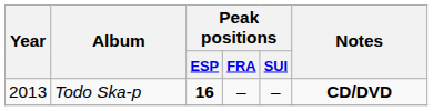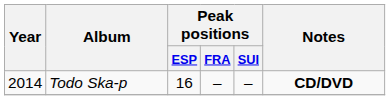 <table class="wikitable">
 <tr>
 <th align="center" rowspan="2" width="10">Year</th>
 <th align="center" rowspan="2" width="120">Album</th>
 <th align="center" colspan="3" width="30">Peak positions</th>
 <th align="center" rowspan="2" width="120">Notes</th>
 </tr>
 <tr>
 <th width="20"><small><a href='#'>ESP</a></small><br></th>
 <th width="20"><small><a href='#'>FRA</a></small><br></th>
 <th width="20"><small><a href='#'>SUI</a></small><br></th>
 </tr>
 <tr>
-<td>2013</td>
+<td>2014</td>
 <td><em>Todo Ska-p</em></td>
-<td align="center"><strong>16</strong></td>
+<td align="center">16</td>
 <td align="center">–</td>
 <td align="center">–</td>
 <td align="center"><strong>CD/DVD</strong></td>
 </tr>
 <tr>
 </tr>
 </table>
